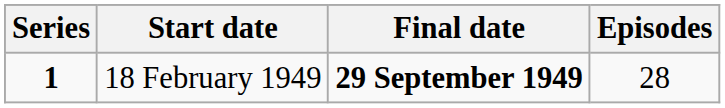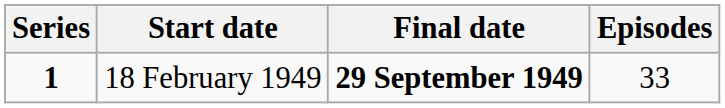 <table class="wikitable" style="text-align:center;">
 <tr>
 <th>Series</th>
 <th>Start date</th>
 <th>Final date</th>
 <th>Episodes</th>
 </tr>
 <tr>
 <td><strong>1</strong></td>
 <td>18 February 1949</td>
 <td><strong>29 September 1949</strong></td>
-<td>28</td>
+<td>33</td>
 </tr>
 </table>
